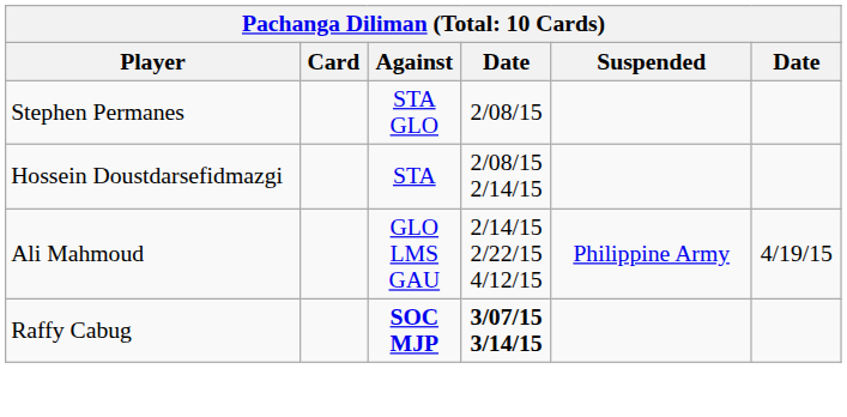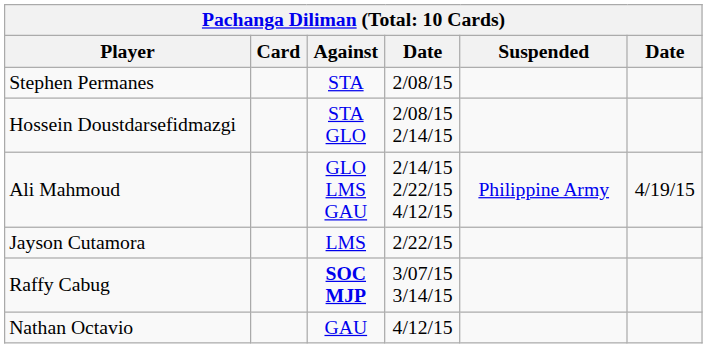 <table class="wikitable collapsible collapsed">
 <tr>
 <th colspan="6" style="width:560px"><a href='#'>Pachanga Diliman</a> (Total: 10 Cards)				</th>
 </tr>
 <tr>
 <th style="width:180px">Player</th>
 <th style="width: 30px">Card</th>
 <th style="width: 50px">Against</th>
 <th style="width: 50px">Date</th>
 <th style="width:120px">Suspended</th>
 <th style="width: 50px">Date</th>
 </tr>
 <tr>
 <td style="text-align:left"> Stephen Permanes</td>
 <td style="text-align:center"></td>
-<td style="text-align:center"><a href='#'>STA</a><br><a href='#'>GLO</a></td>
+<td style="text-align:center"><a href='#'>STA</a></td>
 <td style="text-align:center">2/08/15</td>
 <td style="text-align:center"></td>
 <td style="text-align:center"></td>
 </tr>
 <tr>
 <td style="text-align:left"> Hossein Doustdarsefidmazgi</td>
 <td style="text-align:center"><br></td>
-<td style="text-align:center"><a href='#'>STA</a></td>
+<td style="text-align:center"><a href='#'>STA</a><br><a href='#'>GLO</a></td>
 <td style="text-align:center">2/08/15<br>2/14/15</td>
 <td style="text-align:center"></td>
 <td style="text-align:center"></td>
 </tr>
 <tr>
 <td style="text-align:left"> Ali Mahmoud</td>
 <td style="text-align:center"><br><br></td>
 <td style="text-align:center"><a href='#'>GLO</a><br><a href='#'>LMS</a><br><a href='#'>GAU</a></td>
 <td style="text-align:center">2/14/15<br>2/22/15<br>4/12/15</td>
 <td style="text-align:center"><a href='#'>Philippine Army</a></td>
 <td style="text-align:center">4/19/15</td>
 </tr>
 <tr>
+<td style="text-align:left"> Jayson Cutamora</td>
+<td style="text-align:center"></td>
+<td style="text-align:center"><a href='#'>LMS</a></td>
+<td style="text-align:center">2/22/15</td>
+<td style="text-align:center"></td>
+<td style="text-align:center"></td>
+</tr>
+<tr>
 <td style="text-align:left"> Raffy Cabug</td>
 <td style="text-align:center"><br></td>
 <td style="text-align:center"><strong><a href='#'>SOC</a><br><a href='#'>MJP</a></strong></td>
-<td style="text-align:center"><strong>3/07/15<br>3/14/15</strong></td>
+<td style="text-align:center">3/07/15<br>3/14/15</td>
+<td style="text-align:center"></td>
+<td style="text-align:center"></td>
+</tr>
+<tr>
+<td style="text-align:left"> Nathan Octavio</td>
+<td style="text-align:center"></td>
+<td style="text-align:center"><a href='#'>GAU</a></td>
+<td style="text-align:center">4/12/15</td>
 <td style="text-align:center"></td>
 <td style="text-align:center"></td>
 </tr>
 </table>
